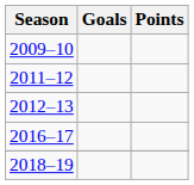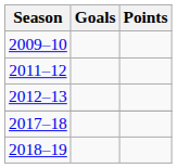 <table class="wikitable sortable" style="text-align:center;">
 <tr>
 <th>Season</th>
 <th>Goals</th>
 <th>Points</th>
 </tr>
 <tr>
 <td><a href='#'>2009–10</a></td>
 <td></td>
 <td></td>
 </tr>
 <tr>
 <td><a href='#'>2011–12</a></td>
 <td></td>
 <td></td>
 </tr>
 <tr>
 <td><a href='#'>2012–13</a></td>
 <td></td>
 <td></td>
 </tr>
 <tr>
-<td><a href='#'>2016–17</a></td>
+</tr>
+<tr>
+<td><a href='#'>2017–18</a></td>
 <td></td>
 <td></td>
-</tr>
-<tr>
 </tr>
 <tr>
 <td><a href='#'>2018–19</a></td>
 <td></td>
 <td></td>
 </tr>
 </table>
